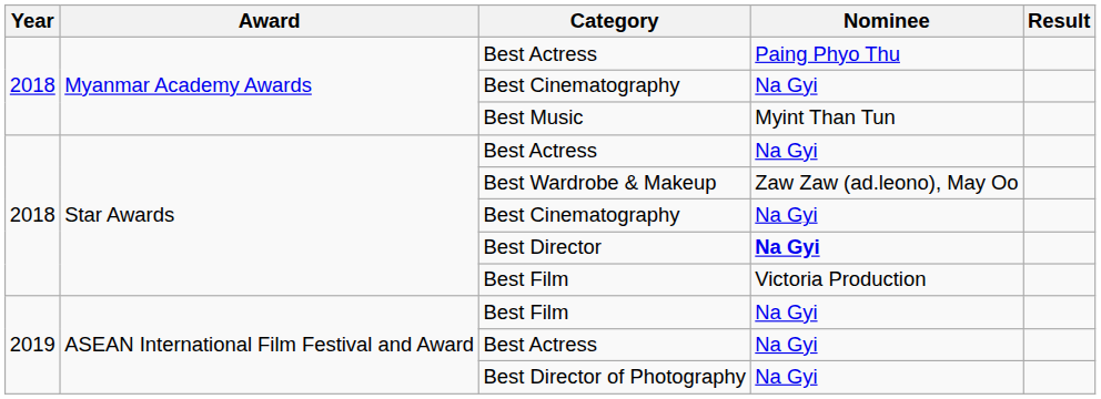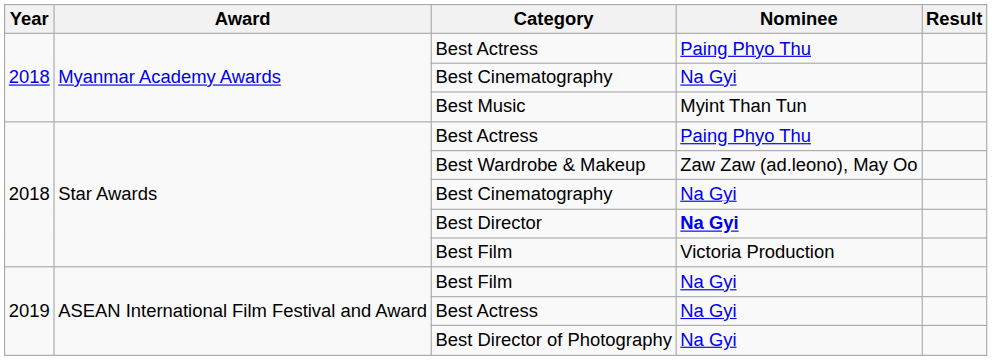 <table class="wikitable">
 <tr>
 <th>Year</th>
 <th>Award</th>
 <th>Category</th>
 <th>Nominee</th>
 <th>Result</th>
 </tr>
 <tr>
 <td scope="row" rowspan="3"><a href='#'>2018</a></td>
 <td scope="row" rowspan="3"><a href='#'>Myanmar Academy Awards</a></td>
 <td>Best Actress</td>
 <td><a href='#'>Paing Phyo Thu</a></td>
 <td></td>
 </tr>
 <tr>
 <td>Best Cinematography</td>
 <td><a href='#'>Na Gyi</a></td>
 <td></td>
 </tr>
 <tr>
 <td>Best Music</td>
 <td>Myint Than Tun</td>
 <td></td>
 </tr>
 <tr>
 <td scope="row" rowspan="5">2018</td>
 <td scope="row" rowspan="5">Star Awards</td>
 <td>Best Actress</td>
-<td><a href='#'>Na Gyi</a></td>
+<td><a href='#'>Paing Phyo Thu</a></td>
 <td></td>
 </tr>
 <tr>
 <td>Best Wardrobe & Makeup</td>
 <td>Zaw Zaw (ad.leono), May Oo</td>
 <td></td>
 </tr>
 <tr>
 <td>Best Cinematography</td>
 <td><a href='#'>Na Gyi</a></td>
 <td></td>
 </tr>
 <tr>
 <td>Best Director</td>
 <td><strong><a href='#'>Na Gyi</a></strong></td>
 <td></td>
 </tr>
 <tr>
 <td>Best Film</td>
 <td>Victoria Production</td>
 <td></td>
 </tr>
 <tr>
 <td scope="row" rowspan="3">2019</td>
 <td scope="row" rowspan="3">ASEAN International Film Festival and Award</td>
 <td>Best Film</td>
 <td><a href='#'>Na Gyi</a></td>
 <td></td>
 </tr>
 <tr>
 <td>Best Actress</td>
 <td><a href='#'>Na Gyi</a></td>
 <td></td>
 </tr>
 <tr>
 <td>Best Director of Photography</td>
 <td><a href='#'>Na Gyi</a></td>
 <td></td>
 </tr>
 </table>
